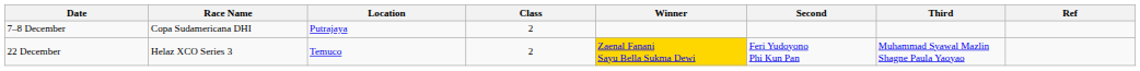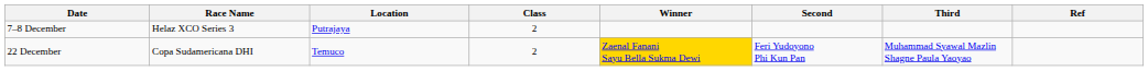 <table class="wikitable sortable" style="font-size:85%;">
 <tr>
 <th style="width:190px;">Date</th>
 <th style="width:210px;">Race Name</th>
 <th style="width:210px;">Location</th>
 <th style="width:170px;">Class</th>
 <th width=200px>Winner</th>
 <th style="width:170px;">Second</th>
 <th style="width:170px;">Third</th>
 <th style="width:170px;">Ref</th>
 </tr>
 <tr>
 <td>7–8 December</td>
-<td>Copa Sudamericana DHI</td>
+<td>Helaz XCO Series 3</td>
 <td> <a href='#'>Putrajaya</a></td>
 <td align=center>2</td>
 <td></td>
 <td></td>
 <td></td>
 <td align=center></td>
 </tr>
 <tr>
 <td>22 December</td>
-<td>Helaz XCO Series 3</td>
+<td>Copa Sudamericana DHI</td>
 <td> <a href='#'>Temuco</a></td>
 <td align=center>2</td>
 <td style="background: gold;"> <a href='#'>Zaenal Fanani</a><br> <a href='#'>Sayu Bella Sukma Dewi</a></td>
 <td> <a href='#'>Feri Yudoyono</a><br> <a href='#'>Phi Kun Pan</a></td>
 <td> <a href='#'>Muhammad Syawal Mazlin</a><br> <a href='#'>Shagne Paula Yaoyao</a></td>
 <td align=center></td>
 </tr>
 </table>
